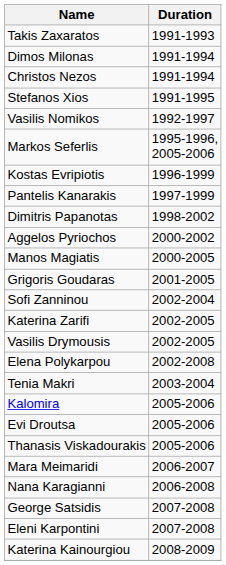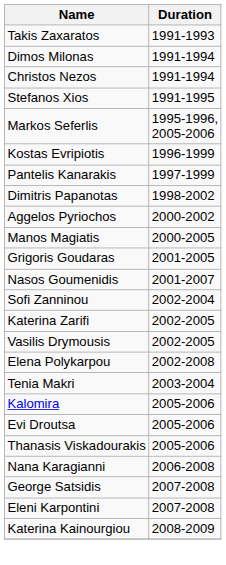 <table class="wikitable">
 <tr>
 <th>Name</th>
 <th>Duration</th>
 </tr>
 <tr>
 <td>Takis Zaxaratos</td>
 <td>1991-1993</td>
 </tr>
 <tr>
 <td>Dimos Milonas</td>
 <td>1991-1994</td>
 </tr>
 <tr>
 <td>Christos Nezos</td>
 <td>1991-1994</td>
 </tr>
 <tr>
 <td>Stefanos Xios</td>
 <td>1991-1995</td>
-</tr>
-<tr>
-<td>Vasilis Nomikos</td>
-<td>1992-1997</td>
 </tr>
 <tr>
 <td>Markos Seferlis</td>
 <td>1995-1996,<br>2005-2006</td>
 </tr>
 <tr>
 <td>Kostas Evripiotis</td>
 <td>1996-1999</td>
 </tr>
 <tr>
 <td>Pantelis Kanarakis</td>
 <td>1997-1999</td>
 </tr>
 <tr>
 <td>Dimitris Papanotas</td>
 <td>1998-2002</td>
 </tr>
 <tr>
 <td>Aggelos Pyriochos</td>
 <td>2000-2002</td>
 </tr>
 <tr>
 <td>Manos Magiatis</td>
 <td>2000-2005</td>
 </tr>
 <tr>
 <td>Grigoris Goudaras</td>
 <td>2001-2005</td>
+</tr>
+<tr>
+<td>Nasos Goumenidis</td>
+<td>2001-2007</td>
 </tr>
 <tr>
 <td>Sofi Zanninou</td>
 <td>2002-2004</td>
 </tr>
 <tr>
 <td>Katerina Zarifi</td>
 <td>2002-2005</td>
 </tr>
 <tr>
 <td>Vasilis Drymousis</td>
 <td>2002-2005</td>
 </tr>
 <tr>
 <td>Elena Polykarpou</td>
 <td>2002-2008</td>
 </tr>
 <tr>
 <td>Tenia Makri</td>
 <td>2003-2004</td>
 </tr>
 <tr>
 <td><a href='#'>Kalomira</a></td>
 <td>2005-2006</td>
 </tr>
 <tr>
 <td>Evi Droutsa</td>
 <td>2005-2006</td>
 </tr>
 <tr>
 <td>Thanasis Viskadourakis</td>
 <td>2005-2006</td>
 </tr>
 <tr>
-<td>Mara Meimaridi</td>
-<td>2006-2007</td>
-</tr>
-<tr>
 <td>Nana Karagianni</td>
 <td>2006-2008</td>
 </tr>
 <tr>
 <td>George Satsidis</td>
 <td>2007-2008</td>
 </tr>
 <tr>
 <td>Eleni Karpontini</td>
 <td>2007-2008</td>
 </tr>
 <tr>
 <td>Katerina Kainourgiou</td>
 <td>2008-2009</td>
 </tr>
 <tr>
 </tr>
 </table>
